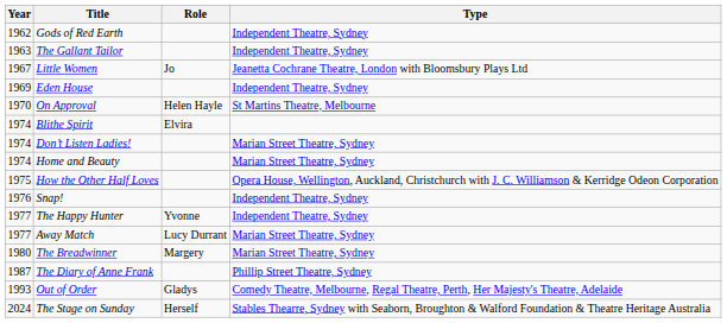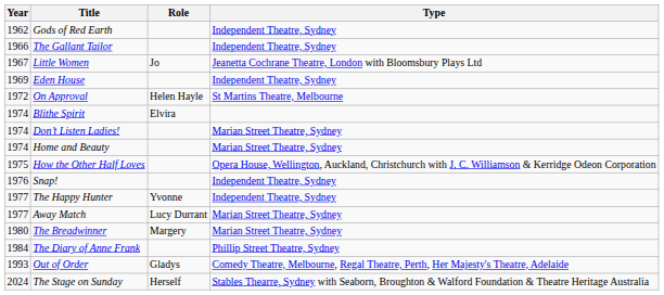 <table class="wikitable">
 <tr>
 <th>Year</th>
 <th>Title</th>
 <th>Role</th>
 <th>Type</th>
 </tr>
 <tr>
 <td>1962</td>
 <td><em>Gods of Red Earth</em></td>
 <td></td>
 <td><a href='#'>Independent Theatre, Sydney</a></td>
 </tr>
 <tr>
-<td>1963</td>
+<td>1966</td>
 <td><em><a href='#'>The Gallant Tailor</a></em></td>
 <td></td>
 <td><a href='#'>Independent Theatre, Sydney</a></td>
 </tr>
 <tr>
 <td>1967</td>
 <td><em><a href='#'>Little Women</a></em></td>
 <td>Jo</td>
 <td><a href='#'>Jeanetta Cochrane Theatre, London</a> with Bloomsbury Plays Ltd</td>
 </tr>
 <tr>
 <td>1969</td>
 <td><em><a href='#'>Eden House</a></em></td>
 <td></td>
 <td><a href='#'>Independent Theatre, Sydney</a></td>
 </tr>
 <tr>
-<td>1970</td>
+<td>1972</td>
 <td><em><a href='#'>On Approval</a></em></td>
 <td>Helen Hayle</td>
 <td><a href='#'>St Martins Theatre, Melbourne</a></td>
 </tr>
 <tr>
 <td>1974</td>
 <td><em><a href='#'>Blithe Spirit</a></em></td>
 <td>Elvira</td>
 <td></td>
 </tr>
 <tr>
 <td>1974</td>
 <td><em><a href='#'>Don’t Listen Ladies!</a></em></td>
 <td></td>
 <td><a href='#'>Marian Street Theatre, Sydney</a></td>
 </tr>
 <tr>
 <td>1974</td>
 <td><em>Home and Beauty</em></td>
 <td></td>
 <td><a href='#'>Marian Street Theatre, Sydney</a></td>
 </tr>
 <tr>
 <td>1975</td>
 <td><em><a href='#'>How the Other Half Loves</a></em></td>
 <td></td>
 <td><a href='#'>Opera House, Wellington</a>, Auckland, Christchurch with <a href='#'>J. C. Williamson</a> & Kerridge Odeon Corporation</td>
 </tr>
 <tr>
 <td>1976</td>
 <td><em>Snap!</em></td>
 <td></td>
 <td><a href='#'>Independent Theatre, Sydney</a></td>
 </tr>
 <tr>
 <td>1977</td>
 <td><em>The Happy Hunter</em></td>
 <td>Yvonne</td>
 <td><a href='#'>Independent Theatre, Sydney</a></td>
 </tr>
 <tr>
 <td>1977</td>
 <td><em>Away Match</em></td>
 <td>Lucy Durrant</td>
 <td><a href='#'>Marian Street Theatre, Sydney</a></td>
 </tr>
 <tr>
 <td>1980</td>
 <td><em><a href='#'>The Breadwinner</a></em></td>
 <td>Margery</td>
 <td><a href='#'>Marian Street Theatre, Sydney</a></td>
 </tr>
 <tr>
-<td>1987</td>
+<td>1984</td>
 <td><em><a href='#'>The Diary of Anne Frank</a></em></td>
 <td></td>
 <td><a href='#'>Phillip Street Theatre, Sydney</a></td>
 </tr>
 <tr>
 <td>1993</td>
 <td><em><a href='#'>Out of Order</a></em></td>
 <td>Gladys</td>
 <td><a href='#'>Comedy Theatre, Melbourne</a>, <a href='#'>Regal Theatre, Perth</a>, <a href='#'>Her Majesty's Theatre, Adelaide</a></td>
 </tr>
 <tr>
 <td>2024</td>
 <td><em>The Stage on Sunday</em></td>
 <td>Herself</td>
 <td><a href='#'>Stables Thearre, Sydney</a> with Seaborn, Broughton & Walford Foundation & Theatre Heritage Australia</td>
 </tr>
 </table>
